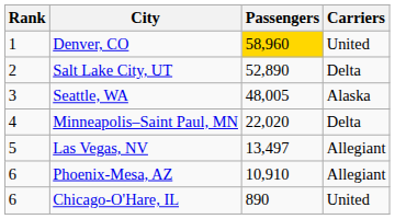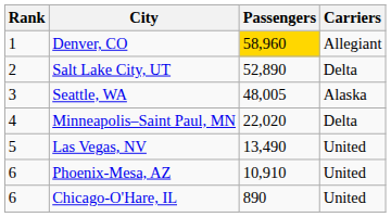 <table class="wikitable" style="font-size: 95%">
 <tr>
 <th>Rank</th>
 <th>City</th>
 <th>Passengers</th>
 <th>Carriers</th>
 </tr>
 <tr>
 <td>1</td>
 <td><a href='#'>Denver, CO</a></td>
 <td style="background: gold;">58,960</td>
-<td>United</td>
+<td>Allegiant</td>
 </tr>
 <tr>
 <td>2</td>
 <td><a href='#'>Salt Lake City, UT</a></td>
 <td>52,890</td>
 <td>Delta</td>
 </tr>
 <tr>
 <td>3</td>
 <td><a href='#'>Seattle, WA</a></td>
 <td>48,005</td>
 <td>Alaska</td>
 </tr>
 <tr>
 <td>4</td>
 <td><a href='#'>Minneapolis–Saint Paul, MN</a></td>
 <td>22,020</td>
 <td>Delta</td>
 </tr>
 <tr>
 <td>5</td>
 <td><a href='#'>Las Vegas, NV</a></td>
-<td>13,497</td>
-<td>Allegiant</td>
+<td>13,490</td>
+<td>United</td>
 </tr>
 <tr>
 <td>6</td>
 <td><a href='#'>Phoenix-Mesa, AZ</a></td>
 <td>10,910</td>
-<td>Allegiant</td>
+<td>United</td>
 </tr>
 <tr>
 <td>6</td>
 <td><a href='#'>Chicago-O'Hare, IL</a></td>
 <td>890</td>
 <td>United</td>
 </tr>
 </table>
